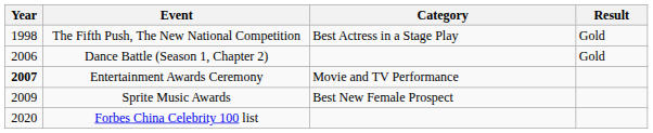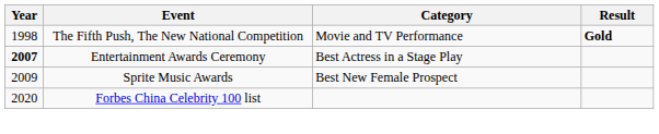 <table class="wikitable">
 <tr>
 <th width="40">Year</th>
 <th width="320">Event</th>
 <th width="320">Category</th>
 <th width="80">Result</th>
 </tr>
 <tr>
 <td align="center" rowspan="1">1998</td>
 <td align="center">The Fifth Push, The New National Competition</td>
-<td align="left">Best Actress in a Stage Play</td>
-<td>Gold</td>
-</tr>
-<tr>
-<td align="center" rowspan="1">2006</td>
-<td align="center">Dance Battle (Season 1, Chapter 2)</td>
-<td align="left"></td>
-<td>Gold</td>
+<td align="left">Movie and TV Performance</td>
+<td><strong>Gold</strong></td>
 </tr>
 <tr>
 <td align="center" rowspan="1"><strong>2007</strong></td>
 <td align="center">Entertainment Awards Ceremony</td>
-<td align="left">Movie and TV Performance</td>
+<td align="left">Best Actress in a Stage Play</td>
 <td></td>
 </tr>
 <tr>
 <td align="center" rowspan="1">2009</td>
 <td align="center">Sprite Music Awards</td>
 <td align="left">Best New Female Prospect</td>
 <td></td>
 </tr>
 <tr>
 <td align="center" rowspan="1">2020</td>
 <td align="center"><a href='#'>Forbes China Celebrity 100</a> list</td>
 <td></td>
 <td> </td>
 </tr>
 </table>
